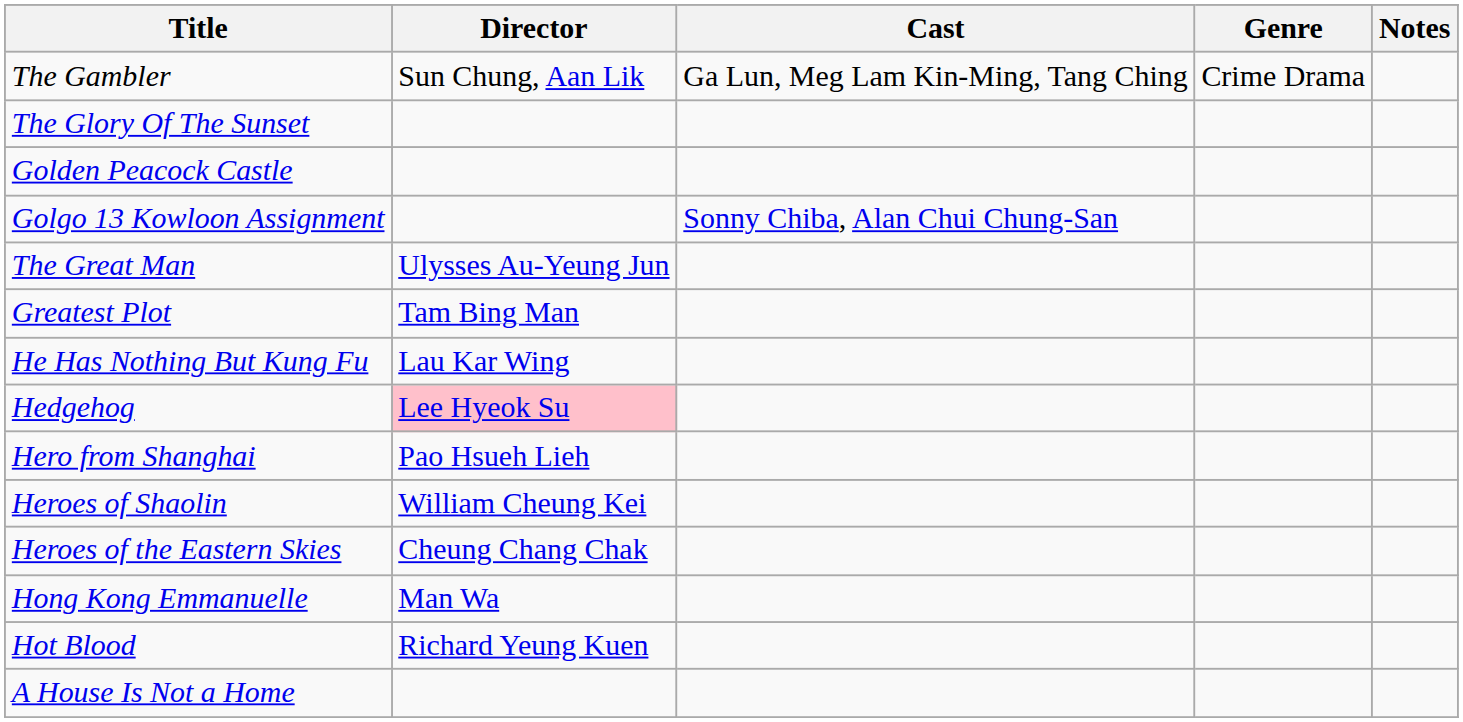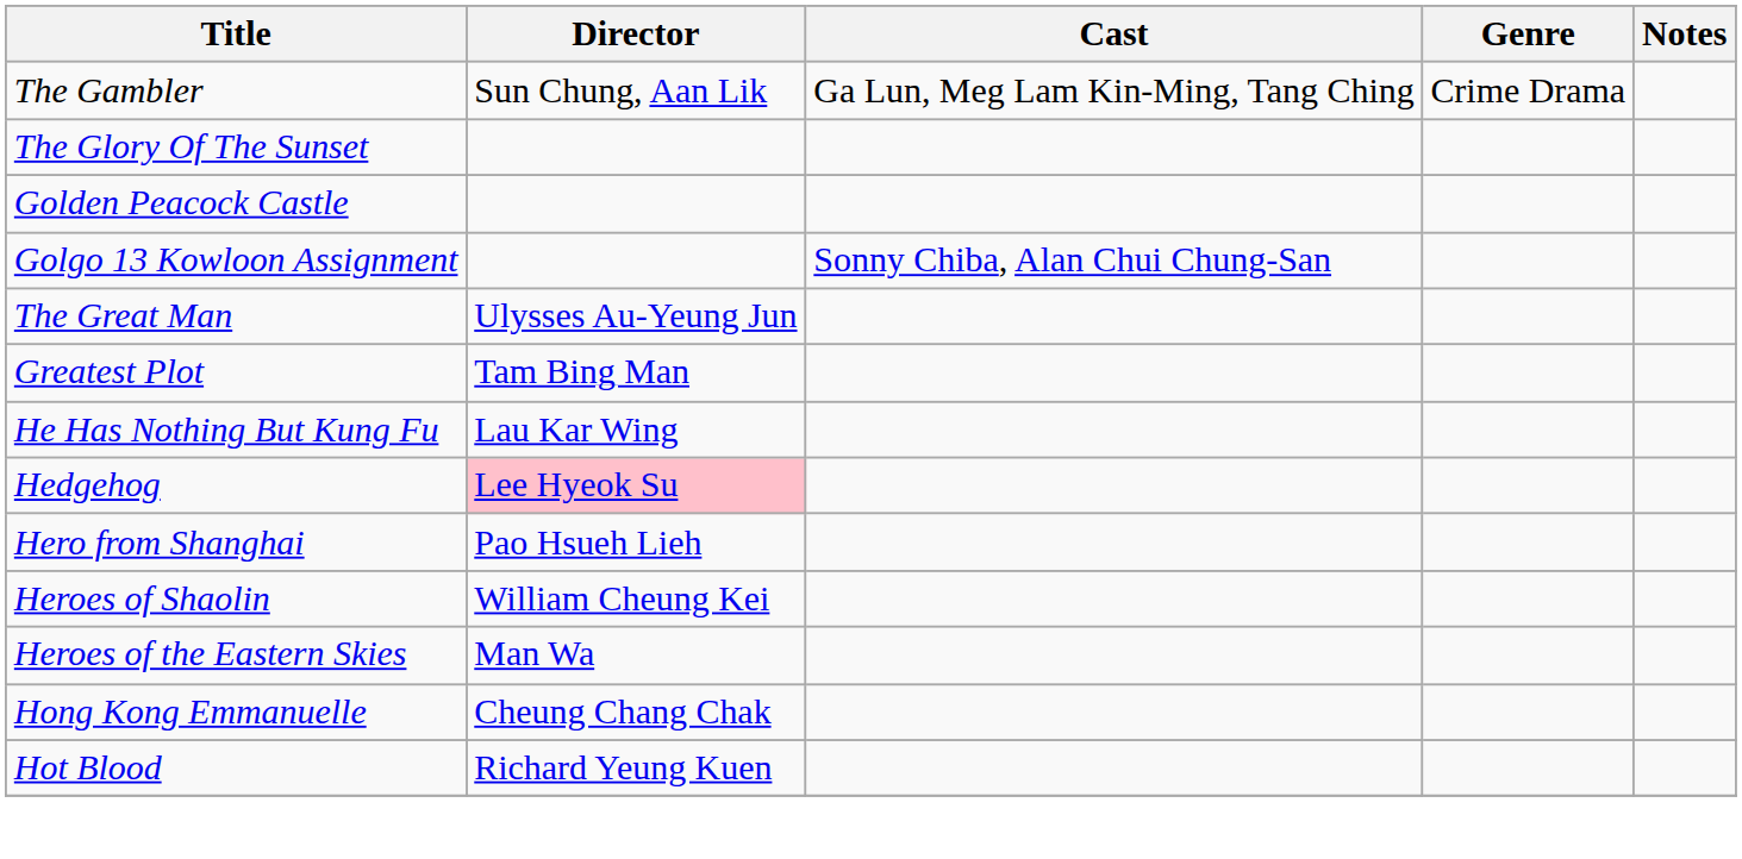 <table class="wikitable">
 <tr>
 <th>Title</th>
 <th>Director</th>
 <th>Cast</th>
 <th>Genre</th>
 <th>Notes</th>
 </tr>
 <tr>
 <td><em>The Gambler</em></td>
 <td>Sun Chung, <a href='#'>Aan Lik</a></td>
 <td>Ga Lun, Meg Lam Kin-Ming, Tang Ching</td>
 <td>Crime Drama</td>
 <td></td>
 </tr>
 <tr>
 <td><em><a href='#'>The Glory Of The Sunset</a></em></td>
 <td></td>
 <td></td>
 <td></td>
 <td></td>
 </tr>
 <tr>
 <td><em><a href='#'>Golden Peacock Castle</a></em></td>
 <td></td>
 <td></td>
 <td></td>
 <td></td>
 </tr>
 <tr>
 <td><em><a href='#'>Golgo 13 Kowloon Assignment</a></em></td>
 <td></td>
 <td><a href='#'>Sonny Chiba</a>, <a href='#'>Alan Chui Chung-San</a></td>
 <td></td>
 <td></td>
 </tr>
 <tr>
 <td><em><a href='#'>The Great Man</a></em></td>
 <td><a href='#'>Ulysses Au-Yeung Jun</a></td>
 <td></td>
 <td></td>
 <td></td>
 </tr>
 <tr>
 <td><em><a href='#'>Greatest Plot</a></em></td>
 <td><a href='#'>Tam Bing Man</a></td>
 <td></td>
 <td></td>
 <td></td>
 </tr>
 <tr>
 <td><em><a href='#'>He Has Nothing But Kung Fu</a></em></td>
 <td><a href='#'>Lau Kar Wing</a></td>
 <td></td>
 <td></td>
 <td></td>
 </tr>
 <tr>
 <td><em><a href='#'>Hedgehog</a></em></td>
 <td style="background: pink;"><a href='#'>Lee Hyeok Su</a></td>
 <td></td>
 <td></td>
 <td></td>
 </tr>
 <tr>
 <td><em><a href='#'>Hero from Shanghai</a></em></td>
 <td><a href='#'>Pao Hsueh Lieh</a></td>
 <td></td>
 <td></td>
 <td></td>
 </tr>
 <tr>
 <td><em><a href='#'>Heroes of Shaolin</a></em></td>
 <td><a href='#'>William Cheung Kei</a></td>
 <td></td>
 <td></td>
 <td></td>
 </tr>
 <tr>
 <td><em><a href='#'>Heroes of the Eastern Skies</a></em></td>
-<td><a href='#'>Cheung Chang Chak</a></td>
+<td><a href='#'>Man Wa</a></td>
 <td></td>
 <td></td>
 <td></td>
 </tr>
 <tr>
 <td><em><a href='#'>Hong Kong Emmanuelle</a></em></td>
-<td><a href='#'>Man Wa</a></td>
+<td><a href='#'>Cheung Chang Chak</a></td>
 <td></td>
 <td></td>
 <td></td>
 </tr>
 <tr>
 <td><em><a href='#'>Hot Blood</a></em></td>
 <td><a href='#'>Richard Yeung Kuen</a></td>
 <td></td>
 <td></td>
 <td></td>
 </tr>
 <tr>
-<td><em><a href='#'>A House Is Not a Home</a></em></td>
-<td></td>
-<td></td>
-<td></td>
-<td></td>
-</tr>
-<tr>
 </tr>
 </table>
